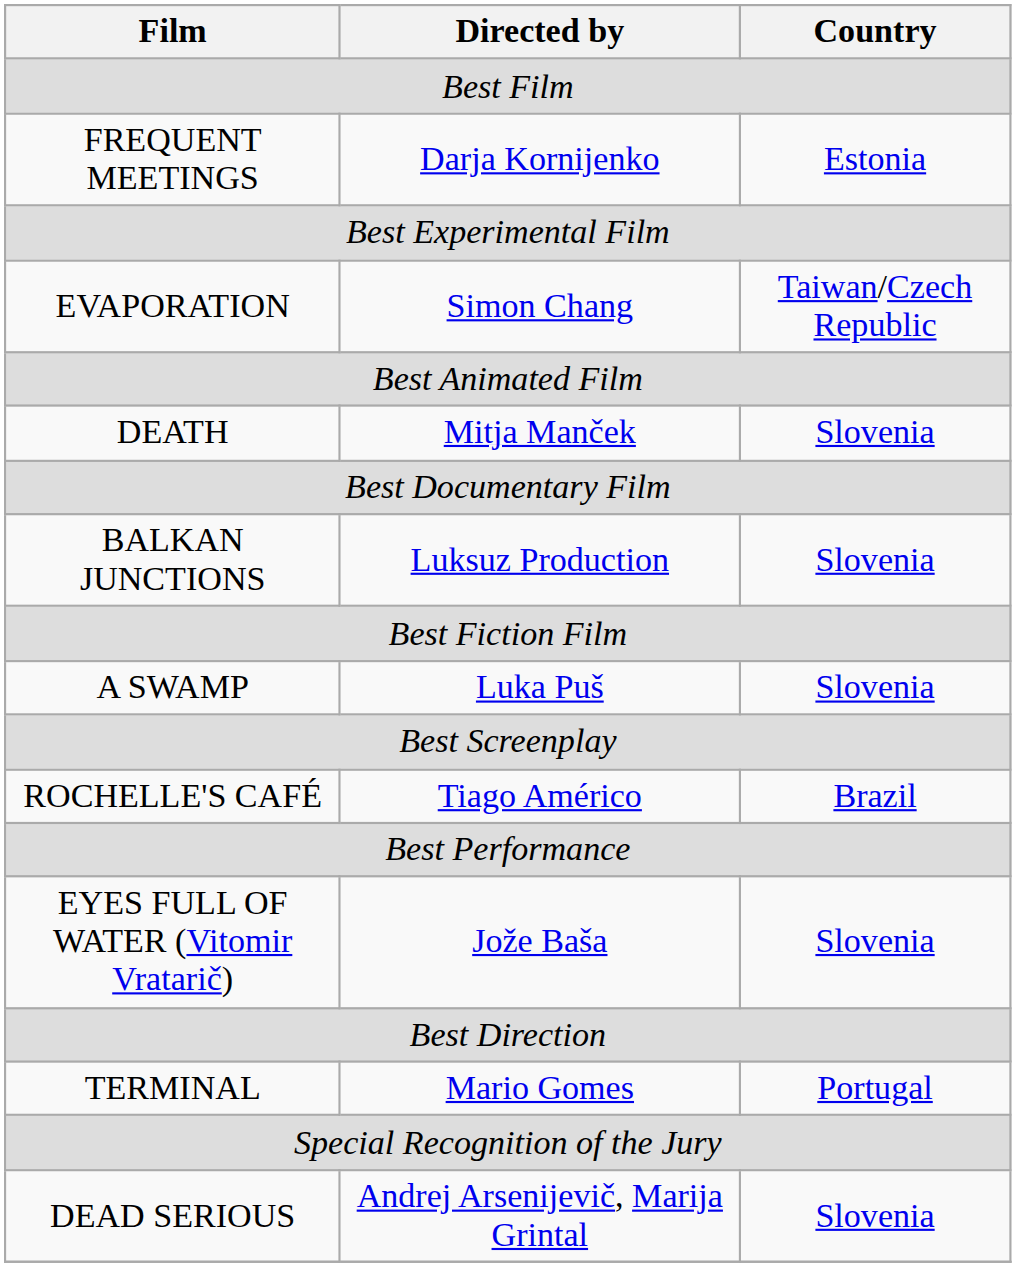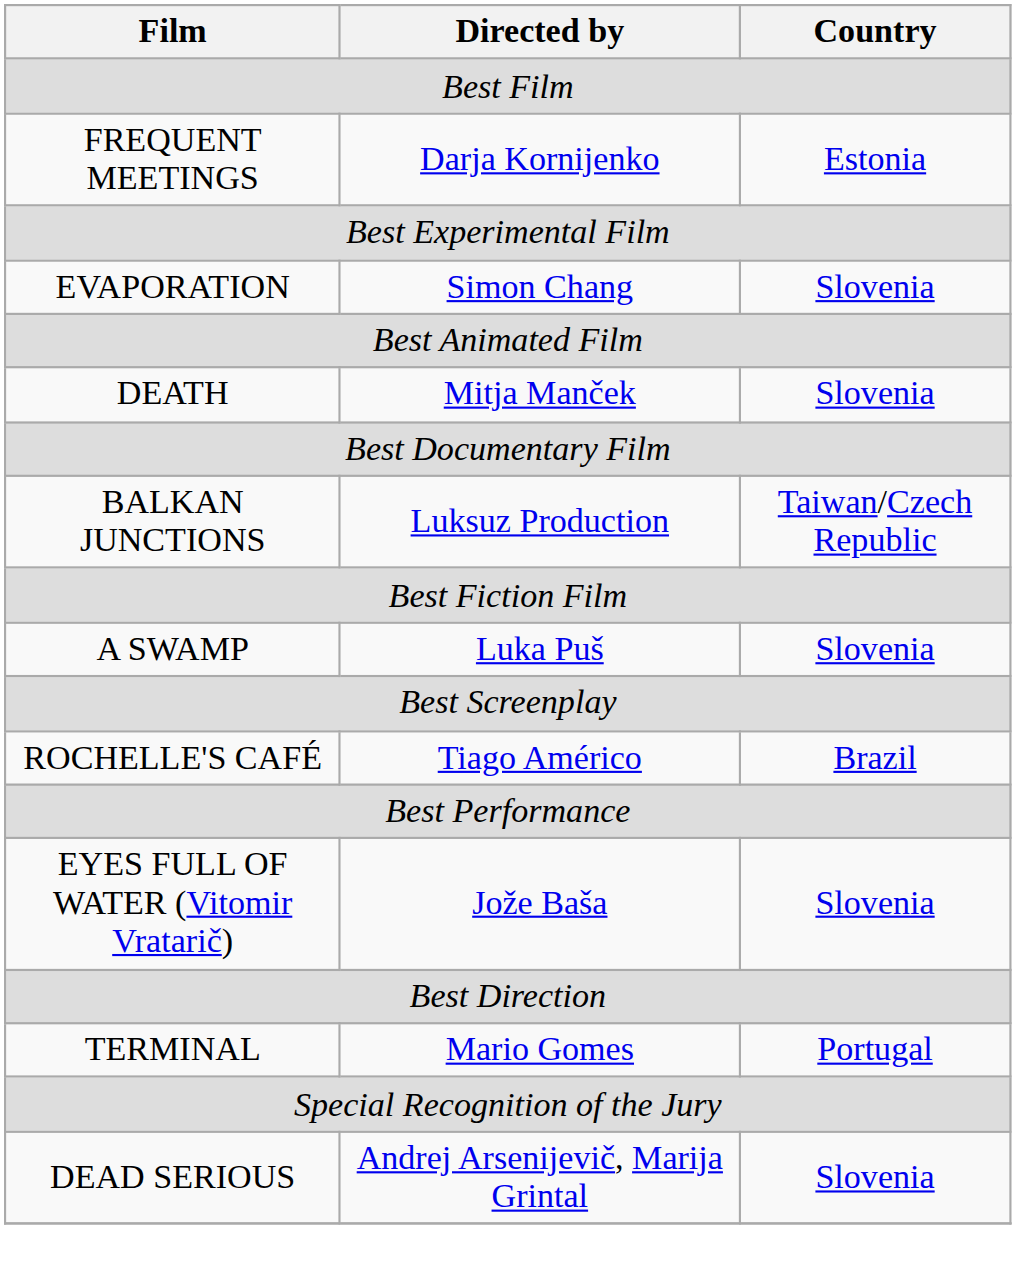 <table class="wikitable">
 <tr bgcolor="#CCCCCC">
 <th width="150" rowspan="1">Film</th>
 <th width="180" rowspan="1">Directed by</th>
 <th width="120" rowspan="1">Country</th>
 </tr>
 <tr bgcolor="#DDDDDD">
 <td colspan=6 align=center><em>Best Film</em></td>
 </tr>
 <tr>
 <td align="center">FREQUENT MEETINGS</td>
 <td align="center"><a href='#'>Darja Kornijenko</a></td>
 <td align="center"><a href='#'>Estonia</a></td>
 </tr>
 <tr bgcolor="#DDDDDD">
 <td colspan=6 align=center><em>Best Experimental Film</em></td>
 </tr>
 <tr>
 <td align="center">EVAPORATION</td>
 <td align="center"><a href='#'>Simon Chang</a></td>
-<td align="center"><a href='#'>Taiwan</a>/<a href='#'>Czech Republic</a></td>
+<td align="center"><a href='#'>Slovenia</a></td>
 </tr>
 <tr bgcolor="#DDDDDD">
 <td colspan=6 align=center><em>Best Animated Film</em></td>
 </tr>
 <tr>
 <td align="center">DEATH</td>
 <td align="center"><a href='#'>Mitja Manček</a></td>
 <td align="center"><a href='#'>Slovenia</a></td>
 </tr>
 <tr bgcolor="#DDDDDD">
 <td colspan=6 align=center><em>Best Documentary Film</em></td>
 </tr>
 <tr>
 <td align="center">BALKAN JUNCTIONS</td>
 <td align="center"><a href='#'>Luksuz Production</a></td>
-<td align="center"><a href='#'>Slovenia</a></td>
+<td align="center"><a href='#'>Taiwan</a>/<a href='#'>Czech Republic</a></td>
 </tr>
 <tr bgcolor="#DDDDDD">
 <td colspan=6 align=center><em>Best Fiction Film</em></td>
 </tr>
 <tr>
 <td align="center">A SWAMP</td>
 <td align="center"><a href='#'>Luka Puš</a></td>
 <td align="center"><a href='#'>Slovenia</a></td>
 </tr>
 <tr bgcolor="#DDDDDD">
 <td colspan=6 align=center><em>Best Screenplay</em></td>
 </tr>
 <tr>
 <td align="center">ROCHELLE'S CAFÉ</td>
 <td align="center"><a href='#'>Tiago Américo</a></td>
 <td align="center"><a href='#'>Brazil</a></td>
 </tr>
 <tr bgcolor="#DDDDDD">
 <td colspan=6 align=center><em>Best Performance</em></td>
 </tr>
 <tr>
 <td align="center">EYES FULL OF WATER (<a href='#'>Vitomir Vratarič</a>)</td>
 <td align="center"><a href='#'>Jože Baša</a></td>
 <td align="center"><a href='#'>Slovenia</a></td>
 </tr>
 <tr bgcolor="#DDDDDD">
 <td colspan=6 align=center><em>Best Direction</em></td>
 </tr>
 <tr>
 <td align="center">TERMINAL</td>
 <td align="center"><a href='#'>Mario Gomes</a></td>
 <td align="center"><a href='#'>Portugal</a></td>
 </tr>
 <tr bgcolor="#DDDDDD">
 <td colspan=6 align=center><em>Special Recognition of the Jury</em></td>
 </tr>
 <tr>
 <td align="center">DEAD SERIOUS</td>
 <td align="center"><a href='#'>Andrej Arsenijevič</a>, <a href='#'>Marija Grintal</a></td>
 <td align="center"><a href='#'>Slovenia</a></td>
 </tr>
 <tr>
 </tr>
 </table>
